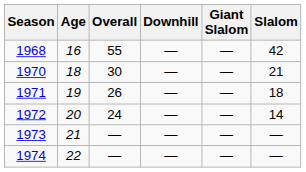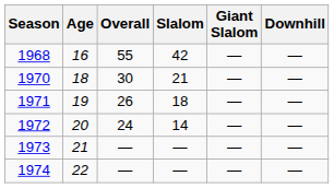 <table class=wikitable style="text-align:center">
 <tr>
 <th>Season</th>
 <th>Age</th>
 <th>Overall</th>
+<th>Slalom</th>
+<th>Giant<br>Slalom</th>
 <th>Downhill</th>
-<th>Giant<br>Slalom</th>
-<th>Slalom</th>
 </tr>
 <tr>
 <td><a href='#'>1968</a></td>
 <td><em>16</em></td>
 <td>55</td>
+<td>42</td>
 <td>—</td>
 <td>—</td>
-<td>42</td>
 </tr>
 <tr>
 <td><a href='#'>1970</a></td>
 <td><em>18</em></td>
 <td>30</td>
+<td>21</td>
 <td>—</td>
 <td>—</td>
-<td>21</td>
 </tr>
 <tr>
 <td><a href='#'>1971</a></td>
 <td><em>19</em></td>
 <td>26</td>
+<td>18</td>
 <td>—</td>
 <td>—</td>
-<td>18</td>
 </tr>
 <tr>
 <td><a href='#'>1972</a></td>
 <td><em>20</em></td>
 <td>24</td>
+<td>14</td>
 <td>—</td>
 <td>—</td>
-<td>14</td>
 </tr>
 <tr>
 <td><a href='#'>1973</a></td>
 <td><em>21</em></td>
 <td>—</td>
 <td>—</td>
 <td>—</td>
 <td>—</td>
 </tr>
 <tr>
 <td><a href='#'>1974</a></td>
 <td><em>22</em></td>
 <td>—</td>
 <td>—</td>
 <td>—</td>
 <td>—</td>
 </tr>
 </table>
